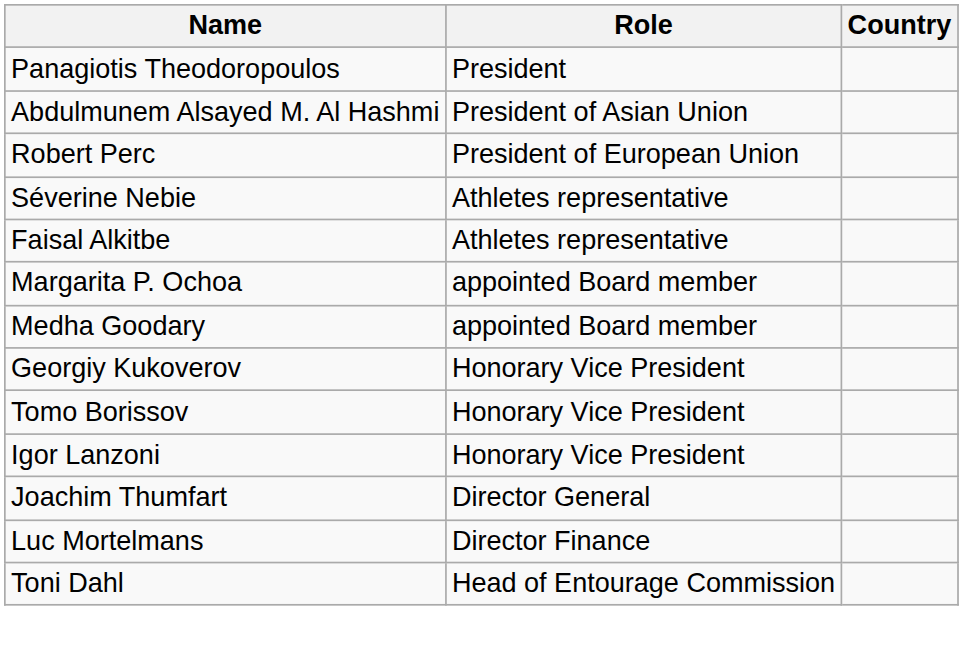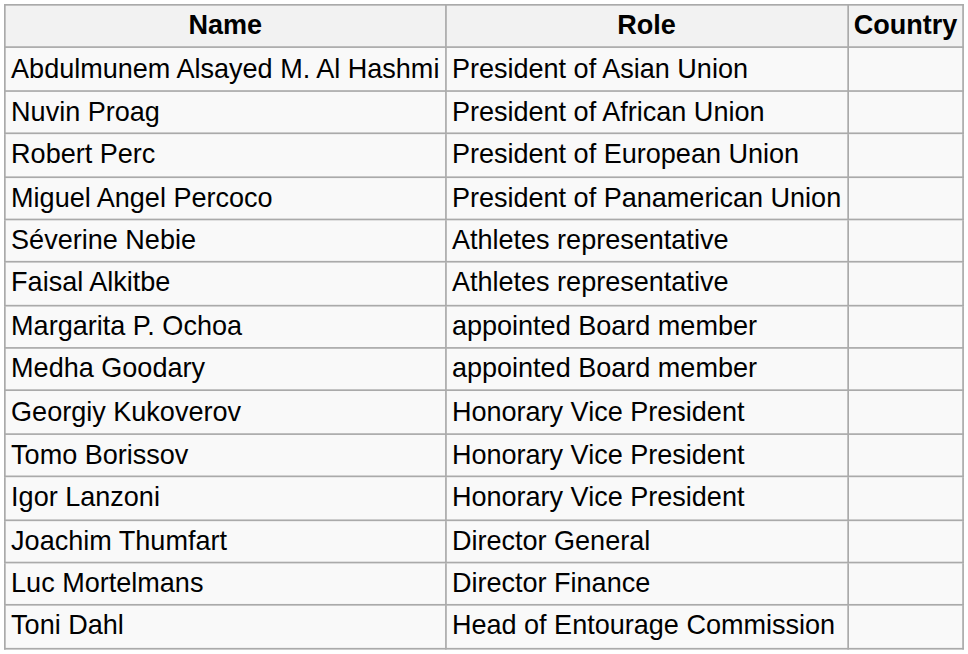 <table class="wikitable sortable">
 <tr>
 <th>Name</th>
 <th>Role</th>
 <th>Country</th>
 </tr>
 <tr>
-<td>Panagiotis Theodoropoulos</td>
-<td>President</td>
-<td></td>
-</tr>
-<tr>
 <td>Abdulmunem Alsayed M. Al Hashmi</td>
 <td>President of Asian Union</td>
 <td></td>
 </tr>
 <tr>
+<td>Nuvin Proag</td>
+<td>President of African Union</td>
+<td></td>
+</tr>
+<tr>
 <td>Robert Perc</td>
 <td>President of European Union</td>
+<td></td>
+</tr>
+<tr>
+<td>Miguel Angel Percoco</td>
+<td>President of Panamerican Union</td>
 <td></td>
 </tr>
 <tr>
 <td>Séverine Nebie</td>
 <td>Athletes representative</td>
 <td></td>
 </tr>
 <tr>
 <td>Faisal Alkitbe</td>
 <td>Athletes representative</td>
 <td></td>
 </tr>
 <tr>
 <td>Margarita P. Ochoa</td>
 <td>appointed Board member</td>
 <td></td>
 </tr>
 <tr>
 <td>Medha Goodary</td>
 <td>appointed Board member</td>
 <td></td>
 </tr>
 <tr>
 <td>Georgiy Kukoverov</td>
 <td>Honorary Vice President</td>
 <td></td>
 </tr>
 <tr>
 <td>Tomo Borissov</td>
 <td>Honorary Vice President</td>
 <td></td>
 </tr>
 <tr>
 <td>Igor Lanzoni</td>
 <td>Honorary Vice President</td>
 <td></td>
 </tr>
 <tr>
 <td>Joachim Thumfart</td>
 <td>Director General</td>
 <td></td>
 </tr>
 <tr>
 <td>Luc Mortelmans</td>
 <td>Director Finance</td>
 <td></td>
 </tr>
 <tr>
 <td>Toni Dahl</td>
 <td>Head of Entourage Commission</td>
 <td></td>
 </tr>
 </table>
